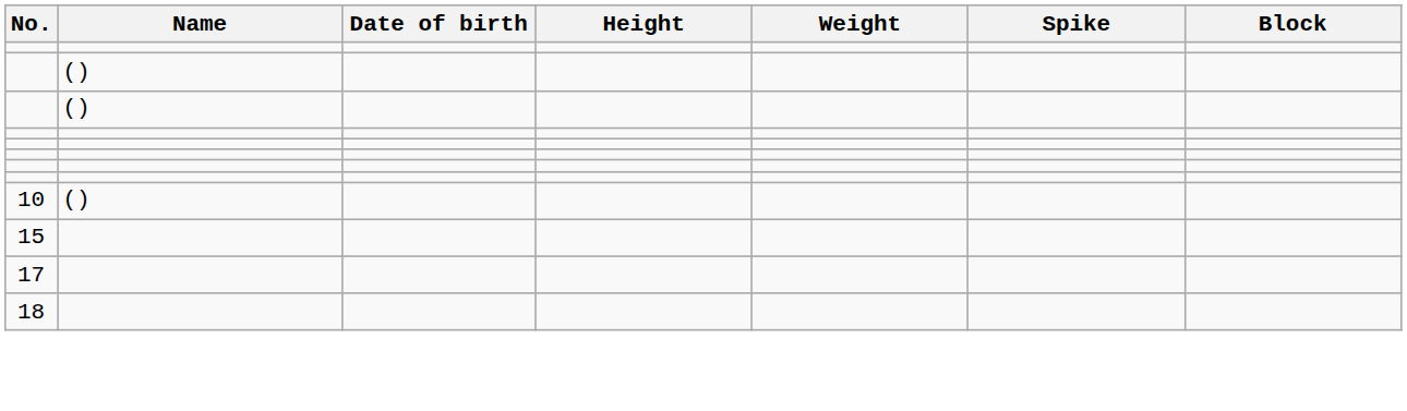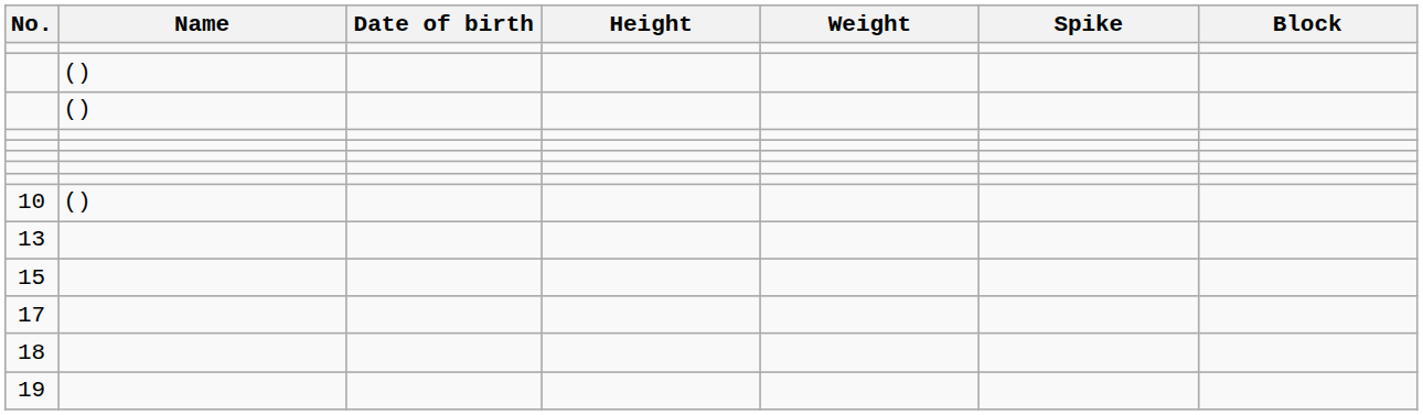 <table class="wikitable sortable" style="font-size:100%; text-align:center;">
 <tr>
 <th>No.</th>
 <th style="width:12em">Name</th>
 <th style="width:8em">Date of birth</th>
 <th style="width:9em">Height</th>
 <th style="width:9em">Weight</th>
 <th style="width:9em">Spike</th>
 <th style="width:9em">Block</th>
 </tr>
 <tr>
 <td></td>
 <td align=left> </td>
 <td align=right></td>
 <td></td>
 <td></td>
 <td></td>
 <td></td>
 </tr>
 <tr>
 <td></td>
 <td align=left>  ()</td>
 <td align=right></td>
 <td></td>
 <td></td>
 <td></td>
 <td></td>
 </tr>
 <tr>
 <td></td>
 <td align=left>  ()</td>
 <td align=right></td>
 <td></td>
 <td></td>
 <td></td>
 <td></td>
 </tr>
 <tr>
 <td></td>
 <td align=left> </td>
 <td align=right></td>
 <td></td>
 <td></td>
 <td></td>
 <td></td>
 </tr>
 <tr>
 <td></td>
 <td align=left> </td>
 <td align=right></td>
 <td></td>
 <td></td>
 <td></td>
 <td></td>
 </tr>
 <tr>
 <td></td>
 <td align=left> </td>
 <td align=right></td>
 <td></td>
 <td></td>
 <td></td>
 <td></td>
 </tr>
 <tr>
 <td></td>
 <td align=left> </td>
 <td align=right></td>
 <td></td>
 <td></td>
 <td></td>
 <td></td>
 </tr>
 <tr>
 <td></td>
 <td align=left> </td>
 <td align=right></td>
 <td></td>
 <td></td>
 <td></td>
 <td></td>
 </tr>
 <tr>
 <td>10</td>
 <td align=left>  ()</td>
 <td align=right></td>
 <td></td>
 <td></td>
 <td></td>
 <td></td>
 </tr>
 <tr>
+<td>13</td>
+<td align=left> </td>
+<td align=right></td>
+<td></td>
+<td></td>
+<td></td>
+<td></td>
+</tr>
+<tr>
 <td>15</td>
 <td align=left> </td>
 <td align=right></td>
 <td></td>
 <td></td>
 <td></td>
 <td></td>
 </tr>
 <tr>
 <td>17</td>
 <td align=left> </td>
 <td align=right></td>
 <td></td>
 <td></td>
 <td></td>
 <td></td>
 </tr>
 <tr>
 <td>18</td>
 <td align=left> </td>
 <td align=right></td>
 <td></td>
 <td></td>
 <td></td>
 <td></td>
 </tr>
+<tr>
+<td>19</td>
+<td align=left> </td>
+<td align=right></td>
+<td></td>
+<td></td>
+<td></td>
+<td></td>
+</tr>
 </table>
